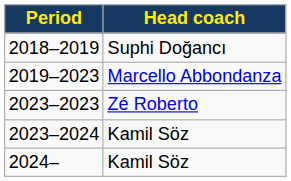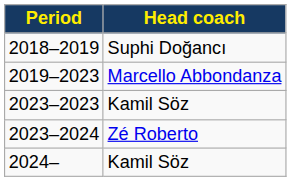 <table class="wikitable">
 <tr>
 <th style="color:#FFED00; background:#163962;">Period</th>
 <th style="color:#FFED00; background:#163962;">Head coach</th>
 </tr>
 <tr>
 <td>2018–2019</td>
 <td> Suphi Doğancı</td>
 </tr>
 <tr>
 <td>2019–2023</td>
 <td> <a href='#'>Marcello Abbondanza</a></td>
 </tr>
 <tr>
 <td>2023–2023</td>
-<td> <a href='#'>Zé Roberto</a></td>
+<td> Kamil Söz</td>
 </tr>
 <tr>
 <td>2023–2024</td>
-<td> Kamil Söz</td>
+<td> <a href='#'>Zé Roberto</a></td>
 </tr>
 <tr>
 <td>2024–</td>
 <td> Kamil Söz</td>
 </tr>
 </table>
